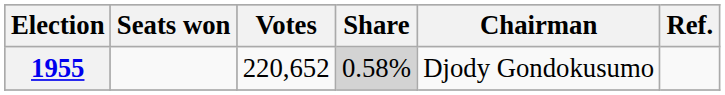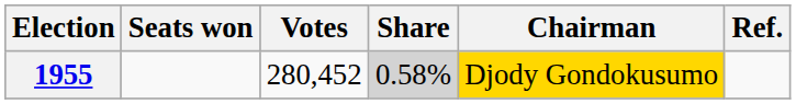 <table class="wikitable">
 <tr>
 <th>Election</th>
 <th>Seats won</th>
 <th>Votes</th>
 <th>Share</th>
 <th>Chairman</th>
 <th>Ref.</th>
 </tr>
 <tr style="text-align:center;">
 <th><a href='#'>1955</a></th>
 <td></td>
-<td>220,652</td>
+<td>280,452</td>
 <td style="background: lightgrey;">0.58%</td>
-<td>Djody Gondokusumo</td>
+<td style="background: gold;">Djody Gondokusumo</td>
 <td></td>
 </tr>
 </table>
